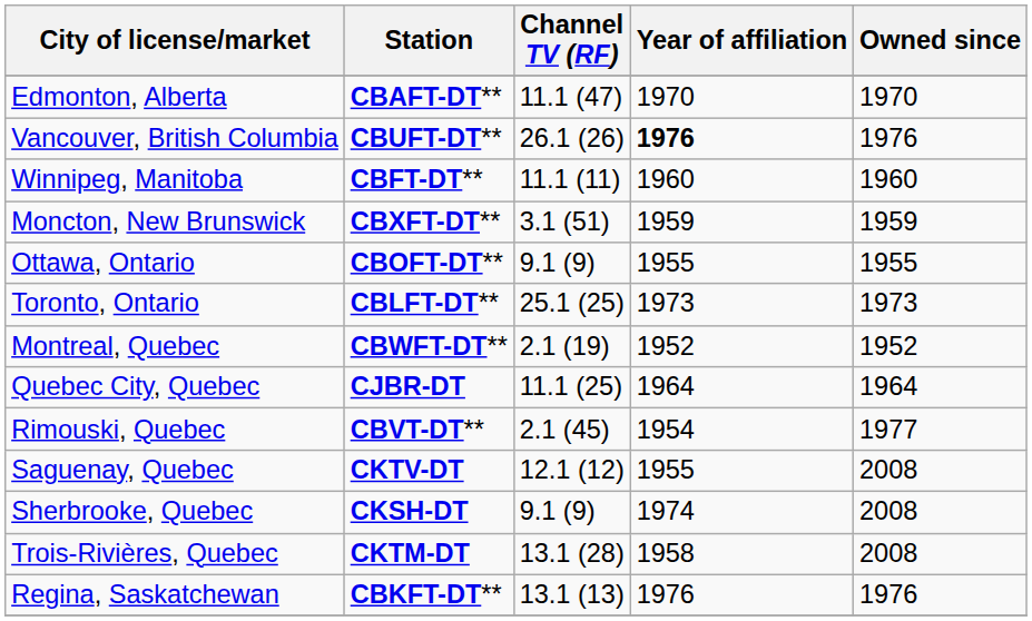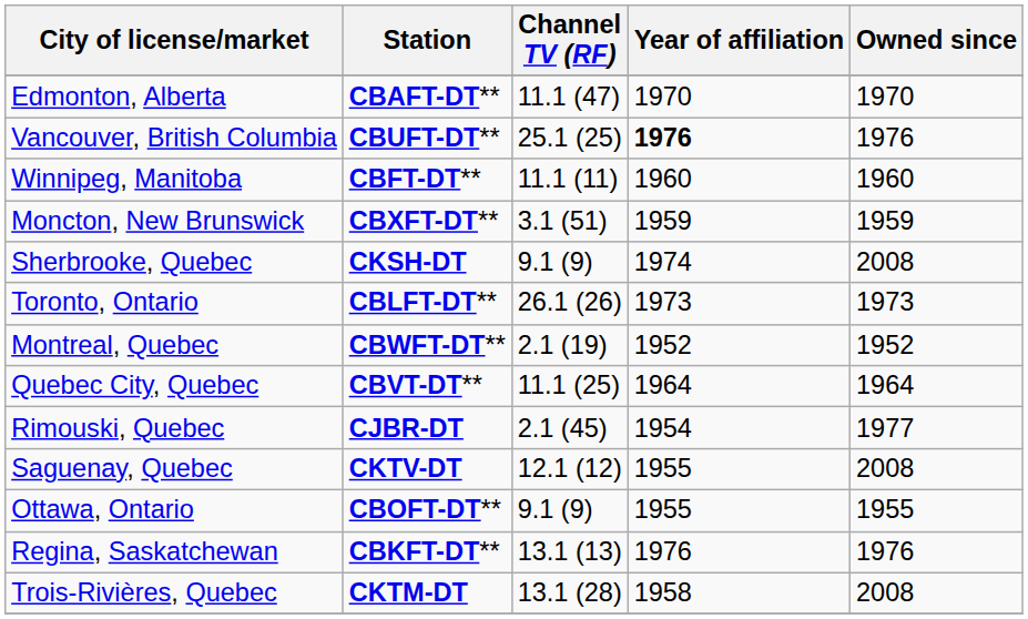 <table class="wikitable">
 <tr>
 <th>City of license/market</th>
 <th>Station</th>
 <th>Channel<br><em><a href='#'>TV</a> (<a href='#'>RF</a>)</em></th>
 <th>Year of affiliation</th>
 <th>Owned since</th>
 </tr>
 <tr style="vertical-align: top; text-align: left;">
 </tr>
 <tr>
 <td><a href='#'>Edmonton</a>, <a href='#'>Alberta</a></td>
 <td><strong><a href='#'>CBAFT-DT</a></strong>**</td>
 <td>11.1 (47)</td>
 <td>1970</td>
 <td>1970</td>
 </tr>
 <tr>
 <td><a href='#'>Vancouver</a>, <a href='#'>British Columbia</a></td>
 <td><strong><a href='#'>CBUFT-DT</a></strong>**</td>
-<td>26.1 (26)</td>
+<td>25.1 (25)</td>
 <td><strong>1976</strong></td>
 <td>1976</td>
 </tr>
 <tr>
 <td><a href='#'>Winnipeg</a>, <a href='#'>Manitoba</a></td>
 <td><strong><a href='#'>CBFT-DT</a></strong>**</td>
 <td>11.1 (11)</td>
 <td>1960</td>
 <td>1960</td>
 </tr>
 <tr>
 <td><a href='#'>Moncton</a>, <a href='#'>New Brunswick</a></td>
 <td><strong><a href='#'>CBXFT-DT</a></strong>**</td>
 <td>3.1 (51)</td>
 <td>1959</td>
 <td>1959</td>
 </tr>
 <tr>
-<td><a href='#'>Ottawa</a>, <a href='#'>Ontario</a></td>
-<td><strong><a href='#'>CBOFT-DT</a></strong>**</td>
+<td><a href='#'>Sherbrooke</a>, <a href='#'>Quebec</a></td>
+<td><strong><a href='#'>CKSH-DT</a></strong></td>
 <td>9.1 (9)</td>
-<td>1955</td>
-<td>1955</td>
+<td>1974</td>
+<td>2008</td>
 </tr>
 <tr>
 <td><a href='#'>Toronto</a>, <a href='#'>Ontario</a></td>
 <td><strong><a href='#'>CBLFT-DT</a></strong>**</td>
-<td>25.1 (25)</td>
+<td>26.1 (26)</td>
 <td>1973</td>
 <td>1973</td>
 </tr>
 <tr>
 <td><a href='#'>Montreal</a>, <a href='#'>Quebec</a></td>
 <td><strong><a href='#'>CBWFT-DT</a></strong>**</td>
 <td>2.1 (19)</td>
 <td>1952</td>
 <td>1952</td>
 </tr>
 <tr>
 <td><a href='#'>Quebec City</a>, <a href='#'>Quebec</a></td>
-<td><strong><a href='#'>CJBR-DT</a></strong></td>
+<td><strong><a href='#'>CBVT-DT</a></strong>**</td>
 <td>11.1 (25)</td>
 <td>1964</td>
 <td>1964</td>
 </tr>
 <tr>
 <td><a href='#'>Rimouski</a>, <a href='#'>Quebec</a></td>
-<td><strong><a href='#'>CBVT-DT</a></strong>**</td>
+<td><strong><a href='#'>CJBR-DT</a></strong></td>
 <td>2.1 (45)</td>
 <td>1954</td>
 <td>1977</td>
 </tr>
 <tr>
 <td><a href='#'>Saguenay</a>, <a href='#'>Quebec</a></td>
 <td><strong><a href='#'>CKTV-DT</a></strong></td>
 <td>12.1 (12)</td>
 <td>1955</td>
 <td>2008</td>
 </tr>
 <tr>
-<td><a href='#'>Sherbrooke</a>, <a href='#'>Quebec</a></td>
-<td><strong><a href='#'>CKSH-DT</a></strong></td>
+<td><a href='#'>Ottawa</a>, <a href='#'>Ontario</a></td>
+<td><strong><a href='#'>CBOFT-DT</a></strong>**</td>
 <td>9.1 (9)</td>
-<td>1974</td>
-<td>2008</td>
+<td>1955</td>
+<td>1955</td>
+</tr>
+<tr>
+<td><a href='#'>Regina</a>, <a href='#'>Saskatchewan</a></td>
+<td><strong><a href='#'>CBKFT-DT</a></strong>**</td>
+<td>13.1 (13)</td>
+<td>1976</td>
+<td>1976</td>
 </tr>
 <tr>
 <td><a href='#'>Trois-Rivières</a>, <a href='#'>Quebec</a></td>
 <td><strong><a href='#'>CKTM-DT</a></strong></td>
 <td>13.1 (28)</td>
 <td>1958</td>
 <td>2008</td>
 </tr>
 <tr>
-<td><a href='#'>Regina</a>, <a href='#'>Saskatchewan</a></td>
-<td><strong><a href='#'>CBKFT-DT</a></strong>**</td>
-<td>13.1 (13)</td>
-<td>1976</td>
-<td>1976</td>
-</tr>
-<tr>
 </tr>
 </table>
